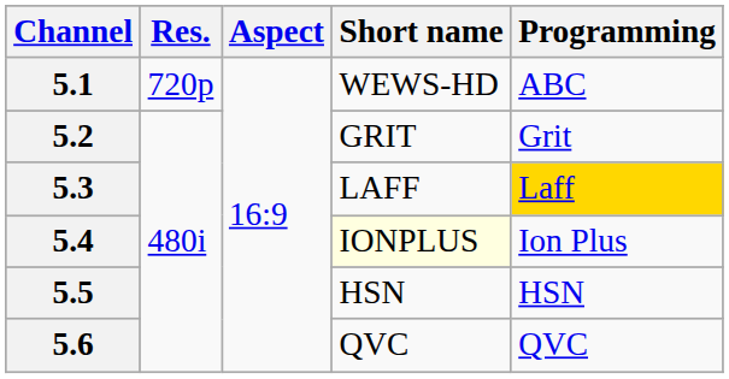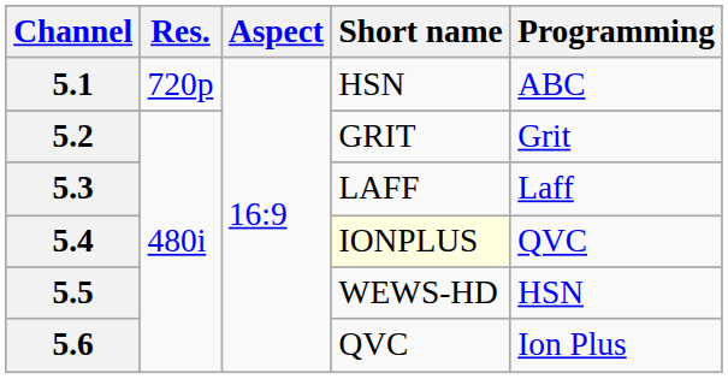 <table class="wikitable">
 <tr>
 <th scope = "col"><a href='#'>Channel</a></th>
 <th scope = "col"><a href='#'>Res.</a></th>
 <th scope = "col"><a href='#'>Aspect</a></th>
 <th scope = "col">Short name</th>
 <th scope = "col">Programming</th>
 </tr>
 <tr>
 <th scope = "row">5.1</th>
 <td><a href='#'>720p</a></td>
 <td rowspan="6"><a href='#'>16:9</a></td>
-<td>WEWS-HD</td>
+<td>HSN</td>
 <td><a href='#'>ABC</a></td>
 </tr>
 <tr>
 <th scope = "row">5.2</th>
 <td rowspan="5"><a href='#'>480i</a></td>
 <td>GRIT</td>
 <td><a href='#'>Grit</a></td>
 </tr>
 <tr>
 <th scope = "row">5.3</th>
 <td>LAFF</td>
-<td style="background: gold;"><a href='#'>Laff</a></td>
+<td><a href='#'>Laff</a></td>
 </tr>
 <tr>
 <th scope = "row">5.4</th>
 <td style="background: lightyellow;">IONPLUS</td>
-<td><a href='#'>Ion Plus</a></td>
+<td><a href='#'>QVC</a></td>
 </tr>
 <tr>
 <th scope = "row">5.5</th>
-<td>HSN</td>
+<td>WEWS-HD</td>
 <td><a href='#'>HSN</a></td>
 </tr>
 <tr>
 <th scope = "row">5.6</th>
 <td>QVC</td>
-<td><a href='#'>QVC</a></td>
+<td><a href='#'>Ion Plus</a></td>
 </tr>
 </table>
